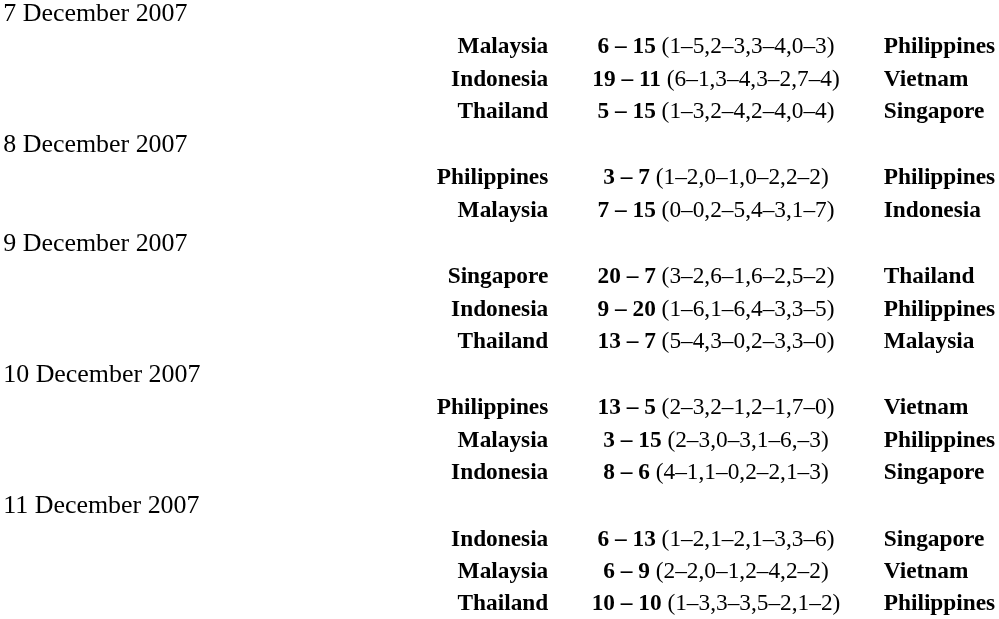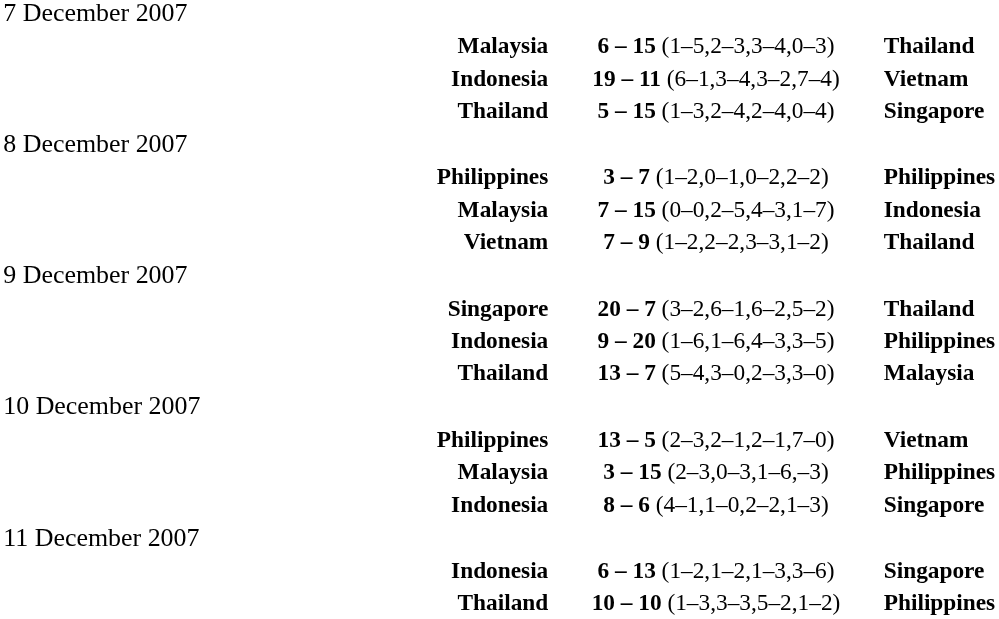 <table width=100% cellspacing=1>
 <tr>
 <th width=20%></th>
 <th width=12%></th>
 <th width=20%></th>
 </tr>
 <tr>
 <td>7 December 2007</td>
 </tr>
 <tr style=font-size:90%>
 <td align=right><strong>Malaysia</strong></td>
 <td align=center><strong>6 – 15</strong> (1–5,2–3,3–4,0–3)</td>
-<td><strong>Philippines</strong></td>
+<td><strong>Thailand</strong></td>
 </tr>
 <tr style=font-size:90%>
 <td align=right><strong>Indonesia</strong></td>
 <td align=center><strong>19 – 11</strong> (6–1,3–4,3–2,7–4)</td>
 <td><strong>Vietnam</strong></td>
 </tr>
 <tr style=font-size:90%>
 <td align=right><strong>Thailand</strong></td>
 <td align=center><strong>5 – 15</strong> (1–3,2–4,2–4,0–4)</td>
 <td><strong>Singapore</strong></td>
 </tr>
 <tr>
 <td>8 December 2007</td>
 </tr>
 <tr style=font-size:90%>
 <td align=right><strong>Philippines</strong></td>
 <td align=center><strong>3 – 7</strong> (1–2,0–1,0–2,2–2)</td>
 <td><strong>Philippines</strong></td>
 </tr>
 <tr style=font-size:90%>
 <td align=right><strong>Malaysia</strong></td>
 <td align=center><strong>7 – 15</strong> (0–0,2–5,4–3,1–7)</td>
 <td><strong>Indonesia</strong></td>
+</tr>
+<tr style=font-size:90%>
+<td align=right><strong>Vietnam</strong></td>
+<td align=center><strong>7 – 9</strong> (1–2,2–2,3–3,1–2)</td>
+<td><strong>Thailand</strong></td>
 </tr>
 <tr>
 <td>9 December 2007</td>
 </tr>
 <tr style=font-size:90%>
 <td align=right><strong>Singapore</strong></td>
 <td align=center><strong>20 – 7</strong> (3–2,6–1,6–2,5–2)</td>
 <td><strong>Thailand</strong></td>
 </tr>
 <tr style=font-size:90%>
 <td align=right><strong>Indonesia</strong></td>
 <td align=center><strong>9 – 20</strong> (1–6,1–6,4–3,3–5)</td>
 <td><strong>Philippines</strong></td>
 </tr>
 <tr style=font-size:90%>
 <td align=right><strong>Thailand</strong></td>
 <td align=center><strong>13 – 7</strong> (5–4,3–0,2–3,3–0)</td>
 <td><strong>Malaysia</strong></td>
 </tr>
 <tr>
 <td>10 December 2007</td>
 </tr>
 <tr style=font-size:90%>
 <td align=right><strong>Philippines</strong></td>
 <td align=center><strong>13 – 5</strong> (2–3,2–1,2–1,7–0)</td>
 <td><strong>Vietnam</strong></td>
 </tr>
 <tr style=font-size:90%>
 <td align=right><strong>Malaysia</strong></td>
 <td align=center><strong>3 – 15</strong> (2–3,0–3,1–6,–3)</td>
 <td><strong>Philippines</strong></td>
 </tr>
 <tr style=font-size:90%>
 <td align=right><strong>Indonesia</strong></td>
 <td align=center><strong>8 – 6</strong> (4–1,1–0,2–2,1–3)</td>
 <td><strong>Singapore</strong></td>
 </tr>
 <tr>
 <td>11 December 2007</td>
 </tr>
 <tr style=font-size:90%>
 <td align=right><strong>Indonesia</strong></td>
 <td align=center><strong>6 – 13</strong> (1–2,1–2,1–3,3–6)</td>
 <td><strong>Singapore</strong></td>
 </tr>
 <tr style=font-size:90%>
-<td align=right><strong>Malaysia</strong></td>
-<td align=center><strong>6 – 9</strong> (2–2,0–1,2–4,2–2)</td>
-<td><strong>Vietnam</strong></td>
-</tr>
-<tr style=font-size:90%>
 <td align=right><strong>Thailand</strong></td>
 <td align=center><strong>10 – 10</strong> (1–3,3–3,5–2,1–2)</td>
 <td><strong>Philippines</strong></td>
 </tr>
 </table>
